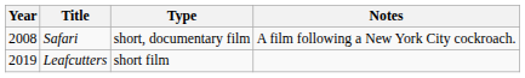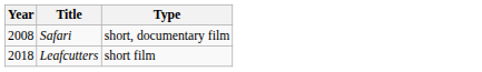 <table class="wikitable sortable">
 <tr>
 <th>Year</th>
 <th>Title</th>
 <th>Type</th>
-<th>Notes</th>
 </tr>
 <tr>
 <td>2008</td>
 <td><em>Safari</em></td>
 <td>short, documentary film</td>
-<td>A film following a New York City cockroach.</td>
 </tr>
 <tr>
-<td>2019</td>
+<td>2018</td>
 <td><em>Leafcutters</em></td>
 <td>short film</td>
-<td></td>
 </tr>
 </table>
